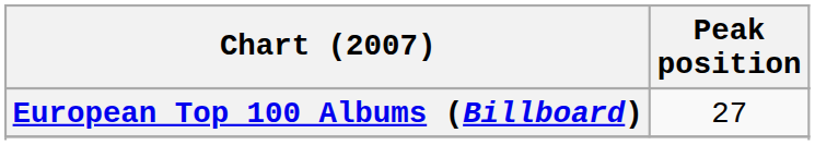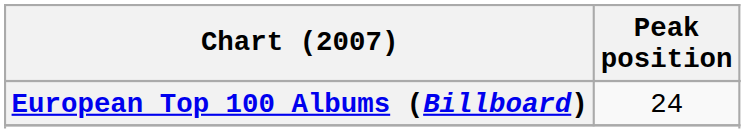 <table class="wikitable sortable plainrowheaders" style="text-align:center;">
 <tr>
 <th scope="col">Chart (2007)</th>
 <th scope="col">Peak<br>position</th>
 </tr>
 <tr>
 </tr>
 <tr>
 <th scope="row" align="left"><a href='#'>European Top 100 Albums</a> (<em><a href='#'>Billboard</a></em>)</th>
-<td align="center">27</td>
+<td align="center">24</td>
 </tr>
 <tr>
 </tr>
 <tr>
 </tr>
 </table>
